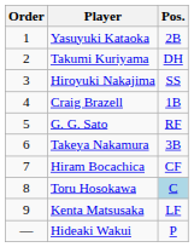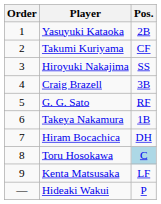 <table class="wikitable" style="text-align:center;">
 <tr>
 <th>Order</th>
 <th>Player</th>
 <th>Pos.</th>
 </tr>
 <tr>
 <td>1</td>
 <td style="text-align:left;"><a href='#'>Yasuyuki Kataoka</a></td>
 <td><a href='#'>2B</a></td>
 </tr>
 <tr>
 <td>2</td>
 <td style="text-align:left;"><a href='#'>Takumi Kuriyama</a></td>
-<td><a href='#'>DH</a></td>
+<td><a href='#'>CF</a></td>
 </tr>
 <tr>
 <td>3</td>
 <td style="text-align:left;"><a href='#'>Hiroyuki Nakajima</a></td>
 <td><a href='#'>SS</a></td>
 </tr>
 <tr>
 <td>4</td>
 <td style="text-align:left;"><a href='#'>Craig Brazell</a></td>
-<td><a href='#'>1B</a></td>
+<td><a href='#'>3B</a></td>
 </tr>
 <tr>
 <td>5</td>
 <td style="text-align:left;"><a href='#'>G. G. Sato</a></td>
 <td><a href='#'>RF</a></td>
 </tr>
 <tr>
 <td>6</td>
 <td style="text-align:left;"><a href='#'>Takeya Nakamura</a></td>
-<td><a href='#'>3B</a></td>
+<td><a href='#'>1B</a></td>
 </tr>
 <tr>
 <td>7</td>
 <td style="text-align:left;"><a href='#'>Hiram Bocachica</a></td>
-<td><a href='#'>CF</a></td>
+<td><a href='#'>DH</a></td>
 </tr>
 <tr>
 <td>8</td>
 <td style="text-align:left;"><a href='#'>Toru Hosokawa</a></td>
 <td style="background: lightblue;"><a href='#'>C</a></td>
 </tr>
 <tr>
 <td>9</td>
 <td style="text-align:left;"><a href='#'>Kenta Matsusaka</a></td>
 <td><a href='#'>LF</a></td>
 </tr>
 <tr>
 <td>—</td>
 <td style="text-align:left;"><a href='#'>Hideaki Wakui</a></td>
 <td><a href='#'>P</a></td>
 </tr>
 </table>
